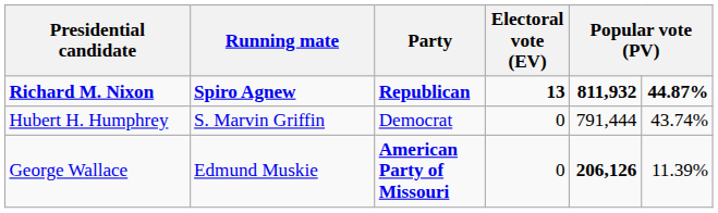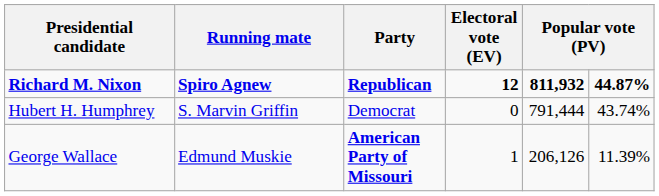 <table class="wikitable">
 <tr>
 <th width="25%">Presidential candidate</th>
 <th width="25%"><a href='#'>Running mate</a></th>
 <th width="15%">Party</th>
 <th width="9%">Electoral vote (EV)</th>
 <th width="15%" colspan="2">Popular vote (PV)</th>
 </tr>
 <tr>
 <td><strong><a href='#'>Richard M. Nixon</a></strong></td>
 <td><strong><a href='#'>Spiro Agnew</a></strong></td>
 <td><strong><a href='#'>Republican</a></strong></td>
-<td align="right"><strong>13</strong></td>
+<td align="right"><strong>12</strong></td>
 <td align="right"><strong>811,932</strong></td>
 <td align="right"><strong>44.87%</strong></td>
 </tr>
 <tr>
 <td><a href='#'>Hubert H. Humphrey</a></td>
 <td><a href='#'>S. Marvin Griffin</a></td>
 <td><a href='#'>Democrat</a></td>
 <td align="right">0</td>
 <td align="right">791,444</td>
 <td align="right">43.74%</td>
 </tr>
 <tr>
 <td><a href='#'>George Wallace</a></td>
 <td><a href='#'>Edmund Muskie</a></td>
 <td><strong><a href='#'>American Party of Missouri</a></strong></td>
-<td align="right">0</td>
-<td align="right"><strong>206,126</strong></td>
+<td align="right">1</td>
+<td align="right">206,126</td>
 <td align="right">11.39%</td>
 </tr>
 </table>
